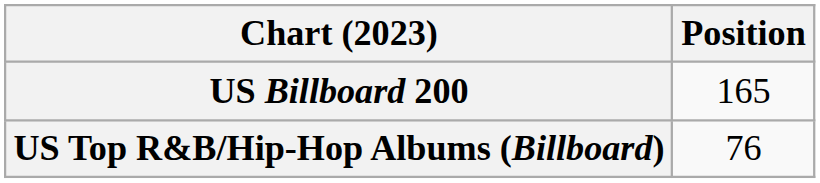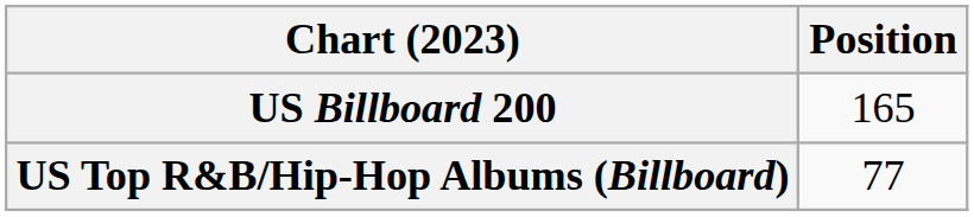 <table class="wikitable sortable plainrowheaders" style="text-align:center">
 <tr>
 <th scope="col">Chart (2023)</th>
 <th scope="col">Position</th>
 </tr>
 <tr>
 <th scope="row">US <em>Billboard</em> 200</th>
 <td>165</td>
 </tr>
 <tr>
 <th scope="row">US Top R&B/Hip-Hop Albums (<em>Billboard</em>)</th>
-<td>76</td>
+<td>77</td>
 </tr>
 </table>
